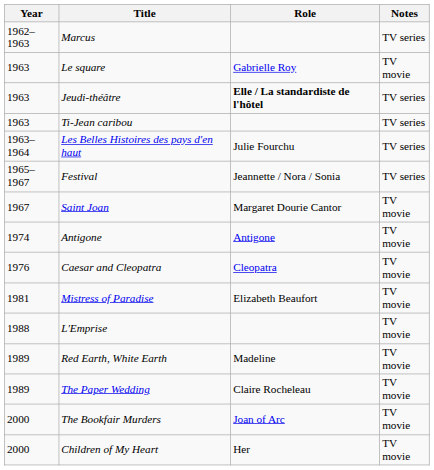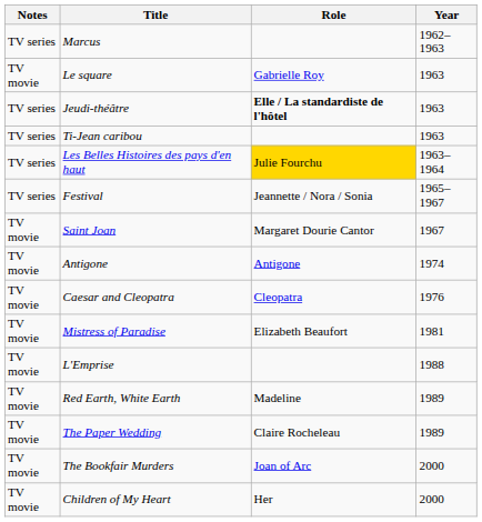 <table class="wikitable sortable">
 <tr>
-<th>Year</th>
+<th class="unsortable">Notes</th>
 <th>Title</th>
 <th>Role</th>
-<th class="unsortable">Notes</th>
+<th>Year</th>
 </tr>
 <tr>
-<td>1962–1963</td>
+<td>TV series</td>
 <td><em>Marcus</em></td>
 <td></td>
-<td>TV series</td>
+<td>1962–1963</td>
 </tr>
 <tr>
-<td>1963</td>
+<td>TV movie</td>
 <td><em>Le square</em></td>
 <td><a href='#'>Gabrielle Roy</a></td>
-<td>TV movie</td>
+<td>1963</td>
 </tr>
 <tr>
-<td>1963</td>
+<td>TV series</td>
 <td><em>Jeudi-théâtre</em></td>
 <td><strong>Elle / La standardiste de l'hôtel</strong></td>
-<td>TV series</td>
+<td>1963</td>
 </tr>
 <tr>
-<td>1963</td>
+<td>TV series</td>
 <td><em>Ti-Jean caribou</em></td>
 <td></td>
-<td>TV series</td>
+<td>1963</td>
 </tr>
 <tr>
+<td>TV series</td>
+<td><em><a href='#'>Les Belles Histoires des pays d'en haut</a></em></td>
+<td style="background: gold;">Julie Fourchu</td>
 <td>1963–1964</td>
-<td><em><a href='#'>Les Belles Histoires des pays d'en haut</a></em></td>
-<td>Julie Fourchu</td>
-<td>TV series</td>
 </tr>
 <tr>
-<td>1965–1967</td>
+<td>TV series</td>
 <td><em>Festival</em></td>
 <td>Jeannette / Nora / Sonia</td>
-<td>TV series</td>
+<td>1965–1967</td>
 </tr>
 <tr>
-<td>1967</td>
+<td>TV movie</td>
 <td><em><a href='#'>Saint Joan</a></em></td>
 <td>Margaret Dourie Cantor</td>
-<td>TV movie</td>
+<td>1967</td>
 </tr>
 <tr>
-<td>1974</td>
+<td>TV movie</td>
 <td><em>Antigone</em></td>
 <td><a href='#'>Antigone</a></td>
-<td>TV movie</td>
+<td>1974</td>
 </tr>
 <tr>
-<td>1976</td>
+<td>TV movie</td>
 <td><em>Caesar and Cleopatra</em></td>
 <td><a href='#'>Cleopatra</a></td>
-<td>TV movie</td>
+<td>1976</td>
 </tr>
 <tr>
-<td>1981</td>
+<td>TV movie</td>
 <td><em><a href='#'>Mistress of Paradise</a></em></td>
 <td>Elizabeth Beaufort</td>
-<td>TV movie</td>
+<td>1981</td>
 </tr>
 <tr>
-<td>1988</td>
+<td>TV movie</td>
 <td><em>L'Emprise</em></td>
 <td></td>
-<td>TV movie</td>
+<td>1988</td>
 </tr>
 <tr>
-<td>1989</td>
+<td>TV movie</td>
 <td><em>Red Earth, White Earth</em></td>
 <td>Madeline</td>
-<td>TV movie</td>
+<td>1989</td>
 </tr>
 <tr>
-<td>1989</td>
+<td>TV movie</td>
 <td data-sort-value="Paper Wedding, The"><em><a href='#'>The Paper Wedding</a></em></td>
 <td>Claire Rocheleau</td>
-<td>TV movie</td>
+<td>1989</td>
 </tr>
 <tr>
-<td>2000</td>
+<td>TV movie</td>
 <td data-sort-value="Bookfair Murders, The"><em>The Bookfair Murders</em></td>
 <td><a href='#'>Joan of Arc</a></td>
-<td>TV movie</td>
+<td>2000</td>
 </tr>
 <tr>
-<td>2000</td>
+<td>TV movie</td>
 <td><em>Children of My Heart</em></td>
 <td>Her</td>
-<td>TV movie</td>
+<td>2000</td>
 </tr>
 </table>
